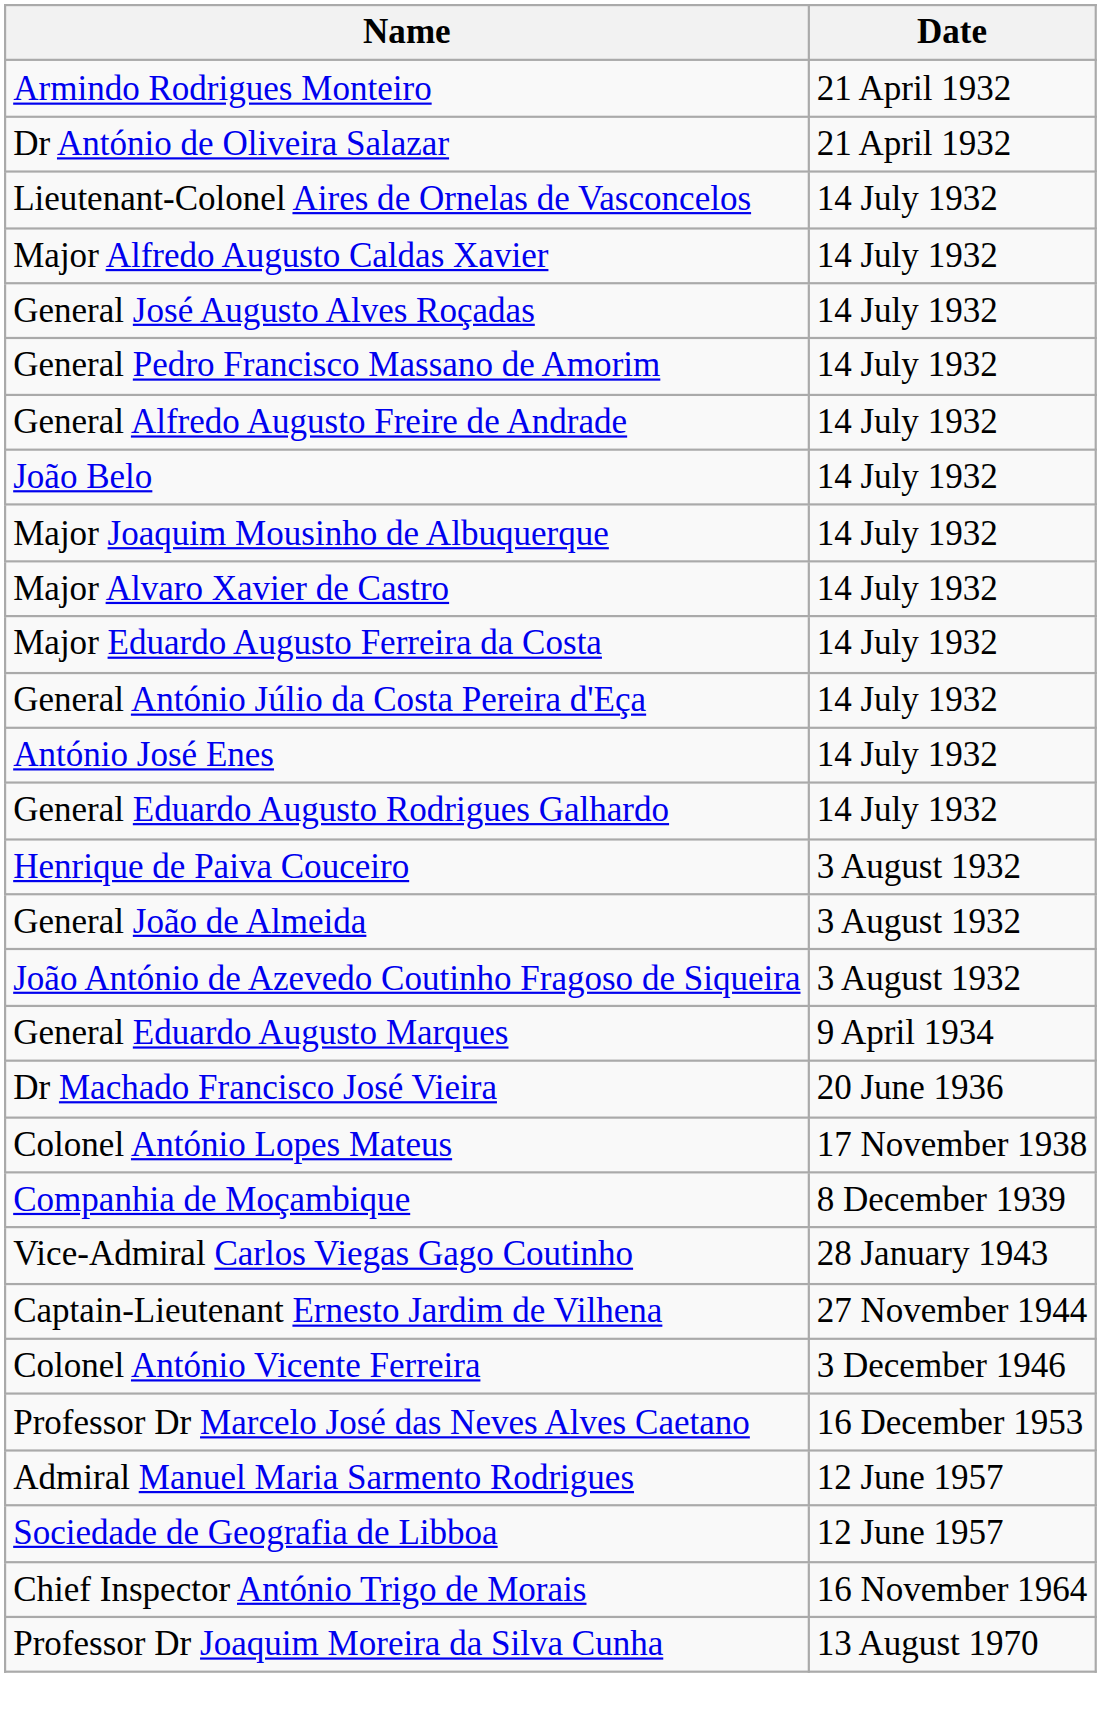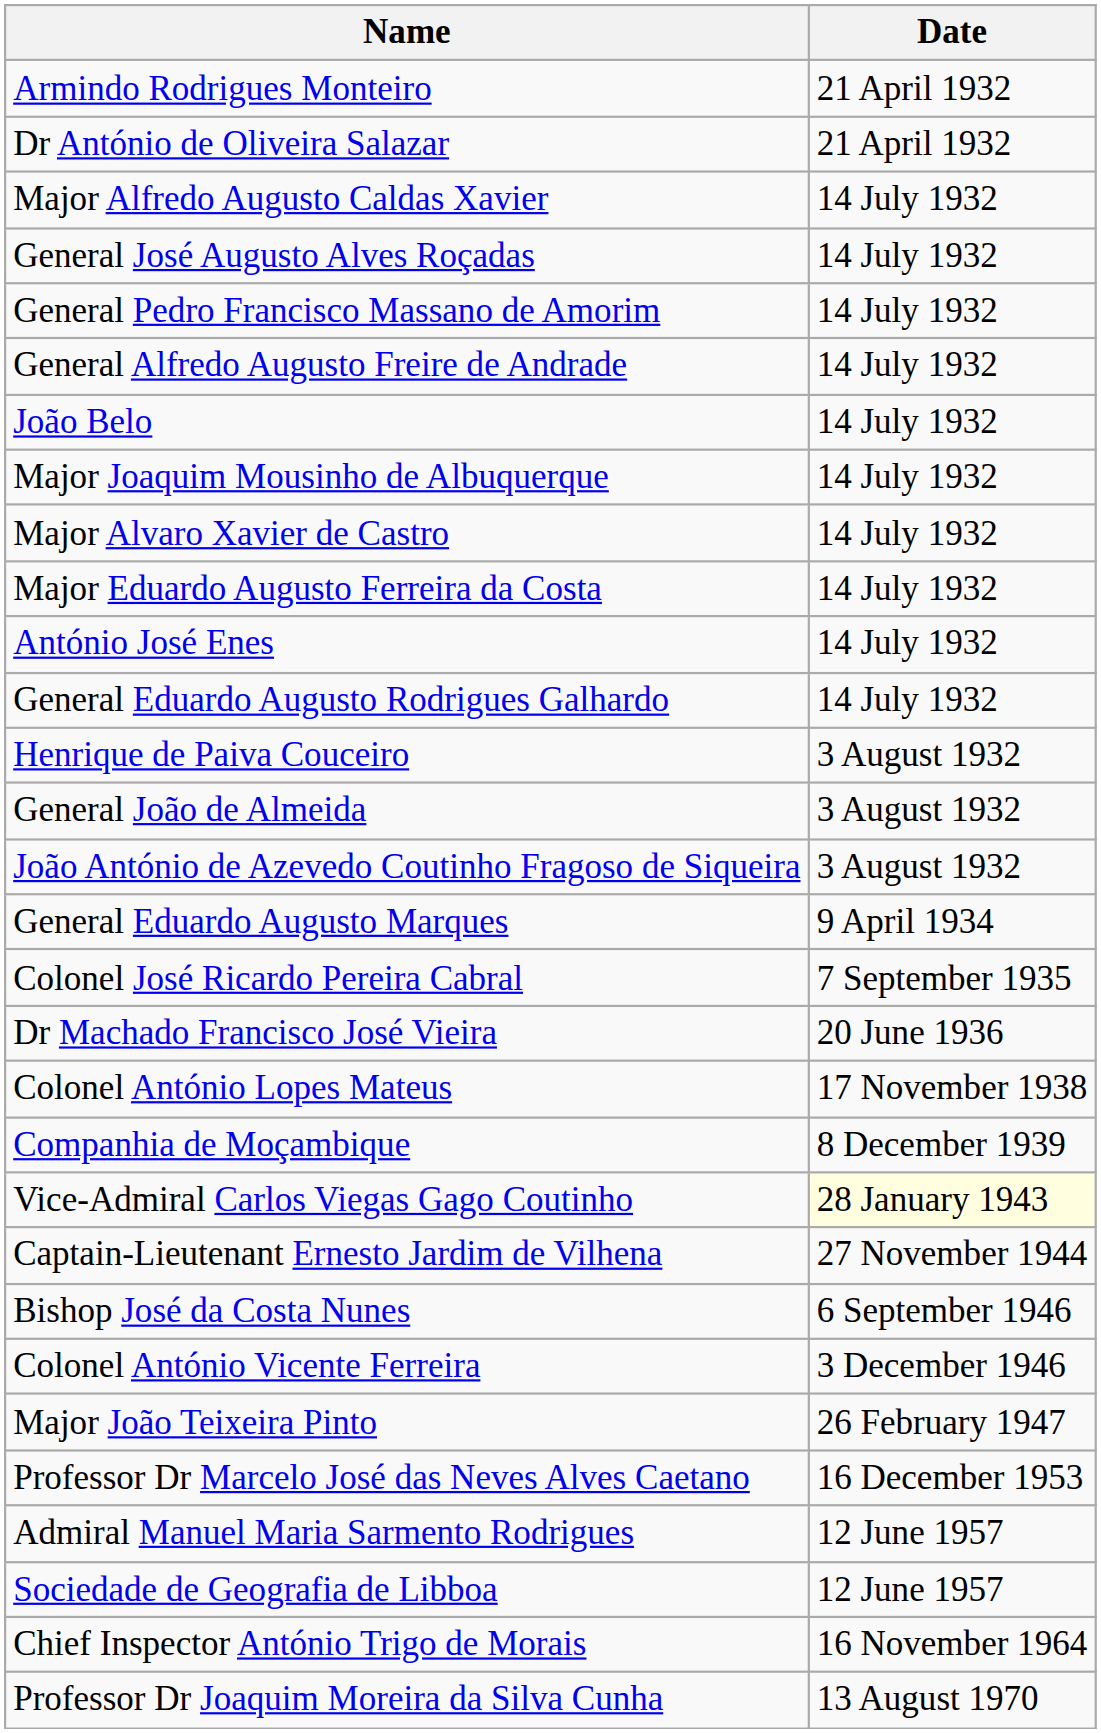 <table class="wikitable">
 <tr>
 <th>Name</th>
 <th>Date</th>
 </tr>
 <tr>
 <td><a href='#'>Armindo Rodrigues Monteiro</a></td>
 <td>21 April 1932</td>
 </tr>
 <tr>
 <td>Dr <a href='#'>António de Oliveira Salazar</a></td>
 <td>21 April 1932</td>
-</tr>
-<tr>
-<td>Lieutenant-Colonel <a href='#'>Aires de Ornelas de Vasconcelos</a></td>
-<td>14 July 1932</td>
 </tr>
 <tr>
 <td>Major <a href='#'>Alfredo Augusto Caldas Xavier</a></td>
 <td>14 July 1932</td>
 </tr>
 <tr>
 <td>General <a href='#'>José Augusto Alves Roçadas</a></td>
 <td>14 July 1932</td>
 </tr>
 <tr>
 <td>General <a href='#'>Pedro Francisco Massano de Amorim</a></td>
 <td>14 July 1932</td>
 </tr>
 <tr>
 <td>General <a href='#'>Alfredo Augusto Freire de Andrade</a></td>
 <td>14 July 1932</td>
 </tr>
 <tr>
 <td><a href='#'>João Belo</a></td>
 <td>14 July 1932</td>
 </tr>
 <tr>
 <td>Major <a href='#'>Joaquim Mousinho de Albuquerque</a></td>
 <td>14 July 1932</td>
 </tr>
 <tr>
 <td>Major <a href='#'>Alvaro Xavier de Castro</a></td>
 <td>14 July 1932</td>
 </tr>
 <tr>
 <td>Major <a href='#'>Eduardo Augusto Ferreira da Costa</a></td>
 <td>14 July 1932</td>
 </tr>
 <tr>
-<td>General <a href='#'>António Júlio da Costa Pereira d'Eça</a></td>
-<td>14 July 1932</td>
-</tr>
-<tr>
 <td><a href='#'>António José Enes</a></td>
 <td>14 July 1932</td>
 </tr>
 <tr>
 <td>General <a href='#'>Eduardo Augusto Rodrigues Galhardo</a></td>
 <td>14 July 1932</td>
 </tr>
 <tr>
 <td><a href='#'>Henrique de Paiva Couceiro</a></td>
 <td>3 August 1932</td>
 </tr>
 <tr>
 <td>General <a href='#'>João de Almeida</a></td>
 <td>3 August 1932</td>
 </tr>
 <tr>
 <td><a href='#'>João António de Azevedo Coutinho Fragoso de Siqueira</a></td>
 <td>3 August 1932</td>
 </tr>
 <tr>
 <td>General <a href='#'>Eduardo Augusto Marques</a></td>
 <td>9 April 1934</td>
 </tr>
 <tr>
+<td>Colonel <a href='#'>José Ricardo Pereira Cabral</a></td>
+<td>7 September 1935</td>
+</tr>
+<tr>
 <td>Dr <a href='#'>Machado Francisco José Vieira</a></td>
 <td>20 June 1936</td>
 </tr>
 <tr>
 <td>Colonel <a href='#'>António Lopes Mateus</a></td>
 <td>17 November 1938</td>
 </tr>
 <tr>
 <td><a href='#'>Companhia de Moçambique</a></td>
 <td>8 December 1939</td>
 </tr>
 <tr>
 <td>Vice-Admiral <a href='#'>Carlos Viegas Gago Coutinho</a></td>
-<td>28 January 1943</td>
+<td style="background: lightyellow;">28 January 1943</td>
 </tr>
 <tr>
 <td>Captain-Lieutenant <a href='#'>Ernesto Jardim de Vilhena</a></td>
 <td>27 November 1944</td>
 </tr>
 <tr>
+<td>Bishop <a href='#'>José da Costa Nunes</a></td>
+<td>6 September 1946</td>
+</tr>
+<tr>
 <td>Colonel <a href='#'>António Vicente Ferreira</a></td>
 <td>3 December 1946</td>
+</tr>
+<tr>
+<td>Major <a href='#'>João Teixeira Pinto</a></td>
+<td>26 February 1947</td>
 </tr>
 <tr>
 <td>Professor Dr <a href='#'>Marcelo José das Neves Alves Caetano</a></td>
 <td>16 December 1953</td>
 </tr>
 <tr>
 <td>Admiral <a href='#'>Manuel Maria Sarmento Rodrigues</a></td>
 <td>12 June 1957</td>
 </tr>
 <tr>
 <td><a href='#'>Sociedade de Geografia de Libboa</a></td>
 <td>12 June 1957</td>
 </tr>
 <tr>
 <td>Chief Inspector <a href='#'>António Trigo de Morais</a></td>
 <td>16 November 1964</td>
 </tr>
 <tr>
 <td>Professor Dr <a href='#'>Joaquim Moreira da Silva Cunha</a></td>
 <td>13 August 1970</td>
 </tr>
 </table>
